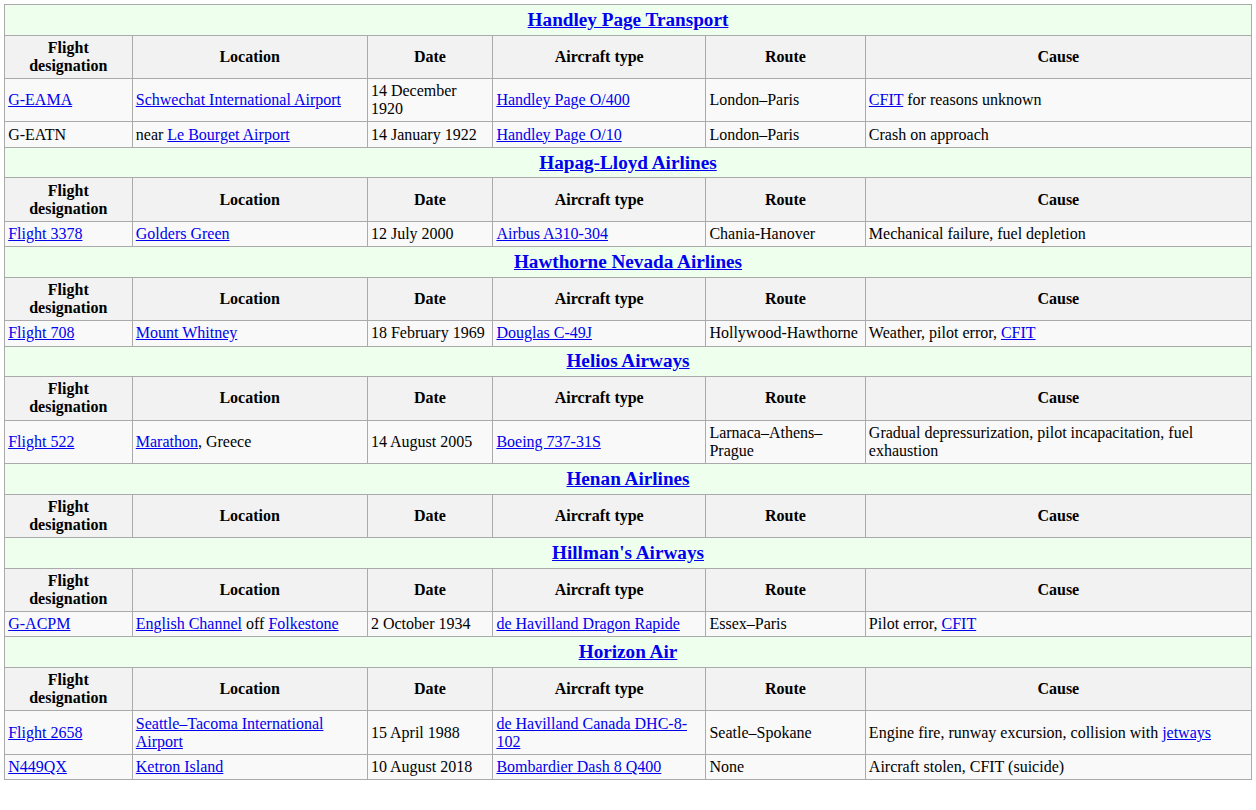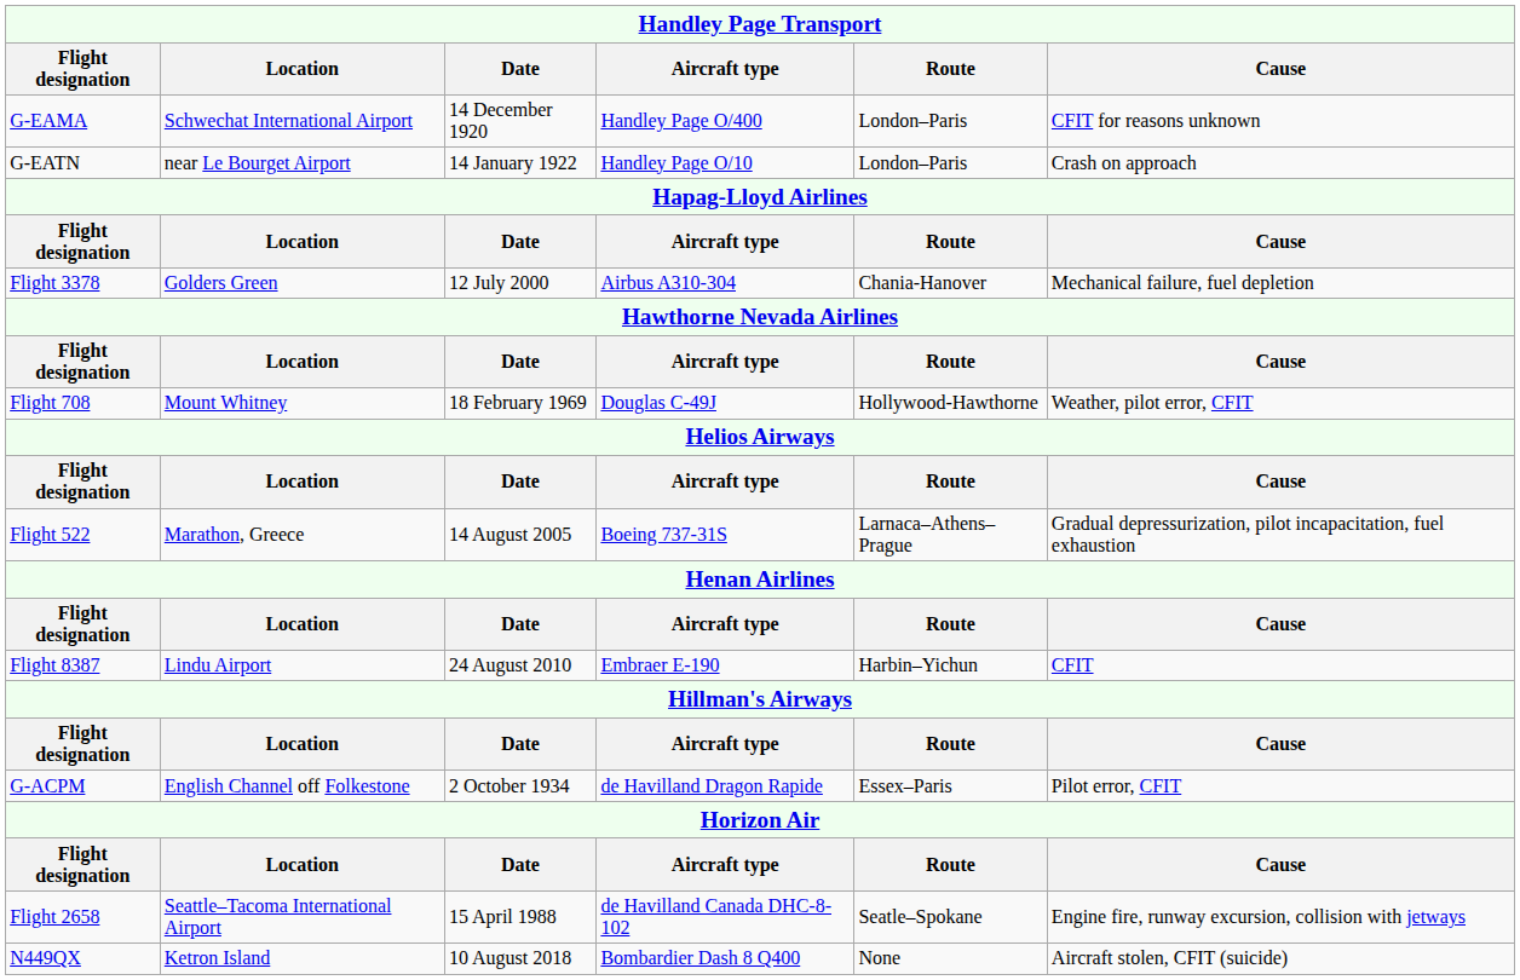 <table class="wikitable">
 <tr>
 <th colspan="6" style="background-color:#efe;font-size:120%;"><a href='#'>Handley Page Transport</a></th>
 </tr>
 <tr>
 <th>Flight designation</th>
 <th>Location</th>
 <th>Date</th>
 <th>Aircraft type</th>
 <th>Route</th>
 <th>Cause</th>
 </tr>
 <tr>
 <td><a href='#'>G-EAMA</a></td>
 <td><a href='#'>Schwechat International Airport</a></td>
 <td>14 December 1920</td>
 <td><a href='#'>Handley Page O/400</a></td>
 <td>London–Paris</td>
 <td><a href='#'>CFIT</a> for reasons unknown</td>
 </tr>
 <tr>
 <td>G-EATN</td>
 <td>near <a href='#'>Le Bourget Airport</a></td>
 <td>14 January 1922</td>
 <td><a href='#'>Handley Page O/10</a></td>
 <td>London–Paris</td>
 <td>Crash on approach</td>
 </tr>
 <tr>
 <th colspan="6" style="background-color:#efe;font-size:120%;"><a href='#'>Hapag-Lloyd Airlines</a></th>
 </tr>
 <tr>
 <th>Flight designation</th>
 <th>Location</th>
 <th>Date</th>
 <th>Aircraft type</th>
 <th>Route</th>
 <th>Cause</th>
 </tr>
 <tr>
 <td><a href='#'>Flight 3378</a></td>
 <td><a href='#'>Golders Green</a></td>
 <td>12 July 2000</td>
 <td><a href='#'>Airbus A310-304</a></td>
 <td>Chania-Hanover</td>
 <td>Mechanical failure, fuel depletion</td>
 </tr>
 <tr>
 <th colspan="6" style="background-color:#efe;font-size:120%;"><a href='#'>Hawthorne Nevada Airlines</a></th>
 </tr>
 <tr>
 <th>Flight designation</th>
 <th>Location</th>
 <th>Date</th>
 <th>Aircraft type</th>
 <th>Route</th>
 <th>Cause</th>
 </tr>
 <tr>
 <td><a href='#'>Flight 708</a></td>
 <td><a href='#'>Mount Whitney</a></td>
 <td>18 February 1969</td>
 <td><a href='#'>Douglas C-49J</a></td>
 <td>Hollywood-Hawthorne</td>
 <td>Weather, pilot error, <a href='#'>CFIT</a></td>
 </tr>
 <tr>
 <th colspan="6" style="background-color:#efe;font-size:120%;"><a href='#'>Helios Airways</a></th>
 </tr>
 <tr>
 <th>Flight designation</th>
 <th>Location</th>
 <th>Date</th>
 <th>Aircraft type</th>
 <th>Route</th>
 <th>Cause</th>
 </tr>
 <tr>
 <td><a href='#'>Flight 522</a></td>
 <td><a href='#'>Marathon</a>, Greece</td>
 <td>14 August 2005</td>
 <td><a href='#'>Boeing 737-31S</a></td>
 <td>Larnaca–Athens–Prague</td>
 <td>Gradual depressurization, pilot incapacitation, fuel exhaustion</td>
 </tr>
 <tr>
 <th colspan="6" style="background-color:#efe;font-size:120%;"><a href='#'>Henan Airlines</a></th>
 </tr>
 <tr>
 <th>Flight designation</th>
 <th>Location</th>
 <th>Date</th>
 <th>Aircraft type</th>
 <th>Route</th>
 <th>Cause</th>
 </tr>
 <tr>
+<td><a href='#'>Flight 8387</a></td>
+<td><a href='#'>Lindu Airport</a></td>
+<td>24 August 2010</td>
+<td><a href='#'>Embraer E-190</a></td>
+<td>Harbin–Yichun</td>
+<td><a href='#'>CFIT</a></td>
+</tr>
+<tr>
 <th colspan="6" style="background-color:#efe;font-size:120%;"><a href='#'>Hillman's Airways</a></th>
 </tr>
 <tr>
 <th>Flight designation</th>
 <th>Location</th>
 <th>Date</th>
 <th>Aircraft type</th>
 <th>Route</th>
 <th>Cause</th>
 </tr>
 <tr>
 <td><a href='#'>G-ACPM</a></td>
 <td><a href='#'>English Channel</a> off <a href='#'>Folkestone</a></td>
 <td>2 October 1934</td>
 <td><a href='#'>de Havilland Dragon Rapide</a></td>
 <td>Essex–Paris</td>
 <td>Pilot error, <a href='#'>CFIT</a></td>
 </tr>
 <tr>
 <th colspan="6" style="background-color:#efe;font-size:120%;"><a href='#'>Horizon Air</a></th>
 </tr>
 <tr>
 <th>Flight designation</th>
 <th>Location</th>
 <th>Date</th>
 <th>Aircraft type</th>
 <th>Route</th>
 <th>Cause</th>
 </tr>
 <tr>
 <td><a href='#'>Flight 2658</a></td>
 <td><a href='#'>Seattle–Tacoma International Airport</a></td>
 <td>15 April 1988</td>
 <td><a href='#'>de Havilland Canada DHC-8-102</a></td>
 <td>Seatle–Spokane</td>
 <td>Engine fire, runway excursion, collision with <a href='#'>jetways</a></td>
 </tr>
 <tr>
 <td><a href='#'>N449QX</a></td>
 <td><a href='#'>Ketron Island</a></td>
 <td>10 August 2018</td>
 <td><a href='#'>Bombardier Dash 8 Q400</a></td>
 <td>None</td>
 <td>Aircraft stolen, CFIT (suicide)</td>
 </tr>
 <tr>
 </tr>
 </table>
